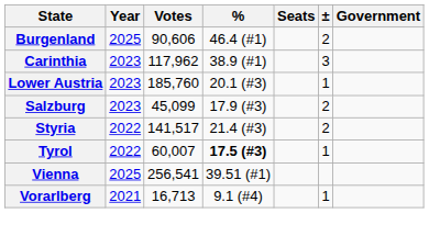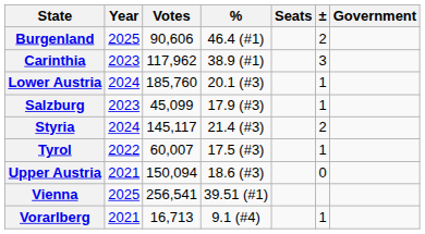 <table class="wikitable sortable" style="text-align:center">
 <tr>
 <th>State</th>
 <th>Year</th>
 <th>Votes</th>
 <th>%</th>
 <th>Seats</th>
 <th>±</th>
 <th>Government</th>
 </tr>
 <tr>
 <th><a href='#'>Burgenland</a></th>
 <td align=center><a href='#'>2025</a></td>
 <td>90,606</td>
 <td>46.4 (#1)</td>
 <td></td>
 <td data-sort-value="4"> 2</td>
 <td></td>
 </tr>
 <tr>
 <th><a href='#'>Carinthia</a></th>
 <td align=center><a href='#'>2023</a></td>
 <td>117,962</td>
 <td>38.9 (#1)</td>
 <td></td>
 <td data-sort-value="-3"> 3</td>
 <td></td>
 </tr>
 <tr>
 <th><a href='#'>Lower Austria</a></th>
-<td align=center><a href='#'>2023</a></td>
+<td align=center><a href='#'>2024</a></td>
 <td>185,760</td>
 <td>20.1 (#3)</td>
 <td></td>
 <td data-sort-value="0"> 1</td>
 <td></td>
 </tr>
 <tr>
 <th><a href='#'>Salzburg</a></th>
 <td align=center><a href='#'>2023</a></td>
 <td>45,099</td>
 <td>17.9 (#3)</td>
 <td></td>
-<td data-sort-value="-1"> 2</td>
+<td data-sort-value="-1"> 1</td>
 <td></td>
 </tr>
 <tr>
 <th><a href='#'>Styria</a></th>
-<td align=center><a href='#'>2022</a></td>
-<td>141,517</td>
+<td align=center><a href='#'>2024</a></td>
+<td>145,117</td>
 <td>21.4 (#3)</td>
 <td></td>
 <td data-sort-value="-3"> 2</td>
 <td></td>
 </tr>
 <tr>
 <th><a href='#'>Tyrol</a></th>
 <td align=center><a href='#'>2022</a></td>
 <td>60,007</td>
-<td><strong>17.5 (#3)</strong></td>
+<td>17.5 (#3)</td>
 <td></td>
 <td data-sort-value="1"> 1</td>
+<td></td>
+</tr>
+<tr>
+<th><a href='#'>Upper Austria</a></th>
+<td align=center><a href='#'>2021</a></td>
+<td>150,094</td>
+<td>18.6 (#3)</td>
+<td></td>
+<td data-sort-value="0"> 0</td>
 <td></td>
 </tr>
 <tr>
 <th><a href='#'>Vienna</a></th>
 <td align=center><a href='#'>2025</a></td>
 <td>256,541</td>
 <td>39.51 (#1)</td>
 <td></td>
 <td data-sort-value="2"></td>
 <td></td>
 </tr>
 <tr>
 <th><a href='#'>Vorarlberg</a></th>
 <td align=center><a href='#'>2021</a></td>
 <td>16,713</td>
 <td>9.1 (#4)</td>
 <td></td>
 <td data-sort-value="1"> 1</td>
 <td></td>
 </tr>
 </table>
